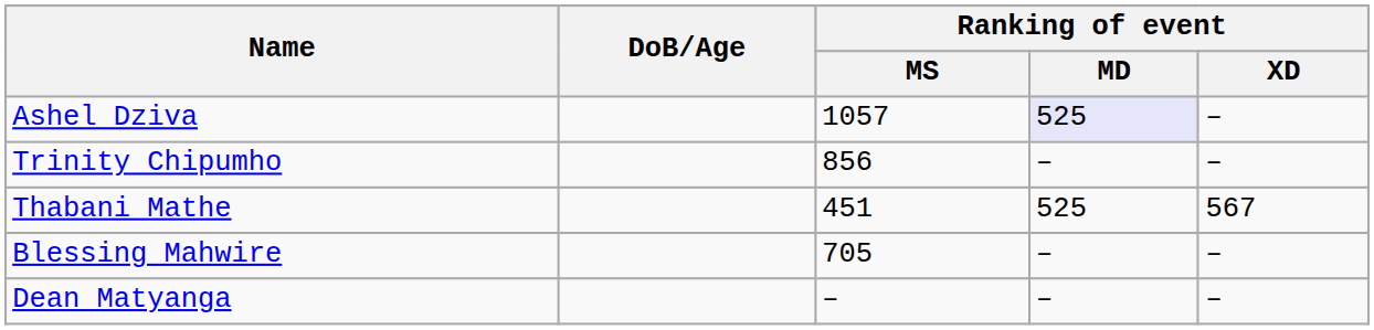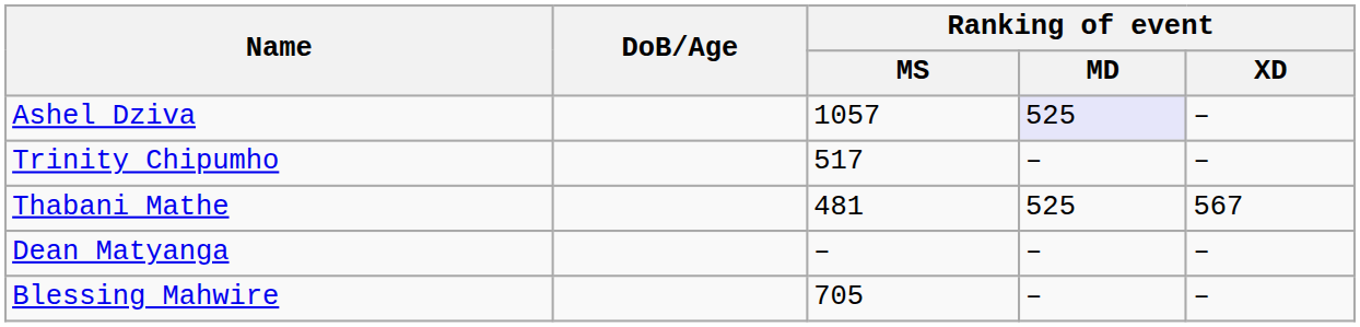 <table class="wikitable" style="width:600px; font-size:95%;">
 <tr>
 <th rowspan="2" align="left">Name</th>
 <th rowspan="2" align="left">DoB/Age</th>
 <th colspan="3" align="center">Ranking of event</th>
 </tr>
 <tr>
 <th align="center">MS</th>
 <th>MD</th>
 <th align="center">XD</th>
 </tr>
 <tr>
 <td><a href='#'>Ashel Dziva</a></td>
 <td></td>
 <td>1057</td>
 <td style="background: lavender;">525</td>
 <td>–</td>
 </tr>
 <tr>
 <td><a href='#'>Trinity Chipumho</a></td>
 <td></td>
-<td>856</td>
+<td>517</td>
 <td>–</td>
 <td>–</td>
 </tr>
 <tr>
 <td><a href='#'>Thabani Mathe</a></td>
 <td></td>
-<td>451</td>
+<td>481</td>
 <td>525</td>
 <td>567</td>
+</tr>
+<tr>
+<td><a href='#'>Dean Matyanga</a></td>
+<td></td>
+<td>–</td>
+<td>–</td>
+<td>–</td>
 </tr>
 <tr>
 <td><a href='#'>Blessing Mahwire</a></td>
 <td></td>
 <td>705</td>
 <td>–</td>
 <td>–</td>
 </tr>
-<tr>
-<td><a href='#'>Dean Matyanga</a></td>
-<td></td>
-<td>–</td>
-<td>–</td>
-<td>–</td>
-</tr>
 </table>
